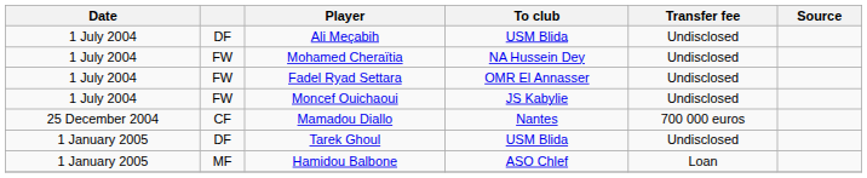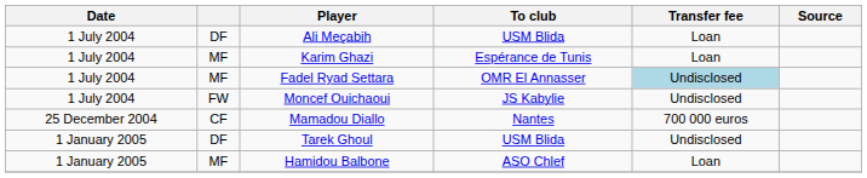 <table class="wikitable sortable" style="width:70%; text-align:center; font-size:85%; text-align:centre;">
 <tr>
 <th><strong>Date</strong></th>
 <th><strong></strong></th>
 <th><strong>Player</strong></th>
 <th><strong>To club</strong></th>
 <th><strong>Transfer fee</strong></th>
 <th><strong>Source</strong></th>
 </tr>
 <tr>
 <td>1 July 2004</td>
 <td>DF</td>
 <td> <a href='#'>Ali Meçabih</a></td>
 <td> <a href='#'>USM Blida</a></td>
-<td>Undisclosed</td>
+<td>Loan</td>
 <td></td>
 </tr>
 <tr>
 <td>1 July 2004</td>
-<td>FW</td>
-<td> <a href='#'>Mohamed Cheraïtia</a></td>
-<td> <a href='#'>NA Hussein Dey</a></td>
-<td>Undisclosed</td>
+<td>MF</td>
+<td> <a href='#'>Karim Ghazi</a></td>
+<td> <a href='#'>Espérance de Tunis</a></td>
+<td>Loan</td>
 <td></td>
 </tr>
 <tr>
 <td>1 July 2004</td>
-<td>FW</td>
+<td>MF</td>
 <td> <a href='#'>Fadel Ryad Settara</a></td>
 <td> <a href='#'>OMR El Annasser</a></td>
-<td>Undisclosed</td>
+<td style="background: lightblue;">Undisclosed</td>
 <td></td>
 </tr>
 <tr>
 <td>1 July 2004</td>
 <td>FW</td>
 <td> <a href='#'>Moncef Ouichaoui</a></td>
 <td> <a href='#'>JS Kabylie</a></td>
 <td>Undisclosed</td>
 <td></td>
 </tr>
 <tr>
 <td>25 December 2004</td>
 <td>CF</td>
 <td> <a href='#'>Mamadou Diallo</a></td>
 <td> <a href='#'>Nantes</a></td>
 <td>700 000 euros</td>
 <td></td>
 </tr>
 <tr>
 <td>1 January 2005</td>
 <td>DF</td>
 <td> <a href='#'>Tarek Ghoul</a></td>
 <td> <a href='#'>USM Blida</a></td>
 <td>Undisclosed</td>
 <td></td>
 </tr>
 <tr>
 <td>1 January 2005</td>
 <td>MF</td>
 <td> <a href='#'>Hamidou Balbone</a></td>
 <td> <a href='#'>ASO Chlef</a></td>
 <td>Loan</td>
 <td></td>
 </tr>
 <tr>
 </tr>
 </table>
